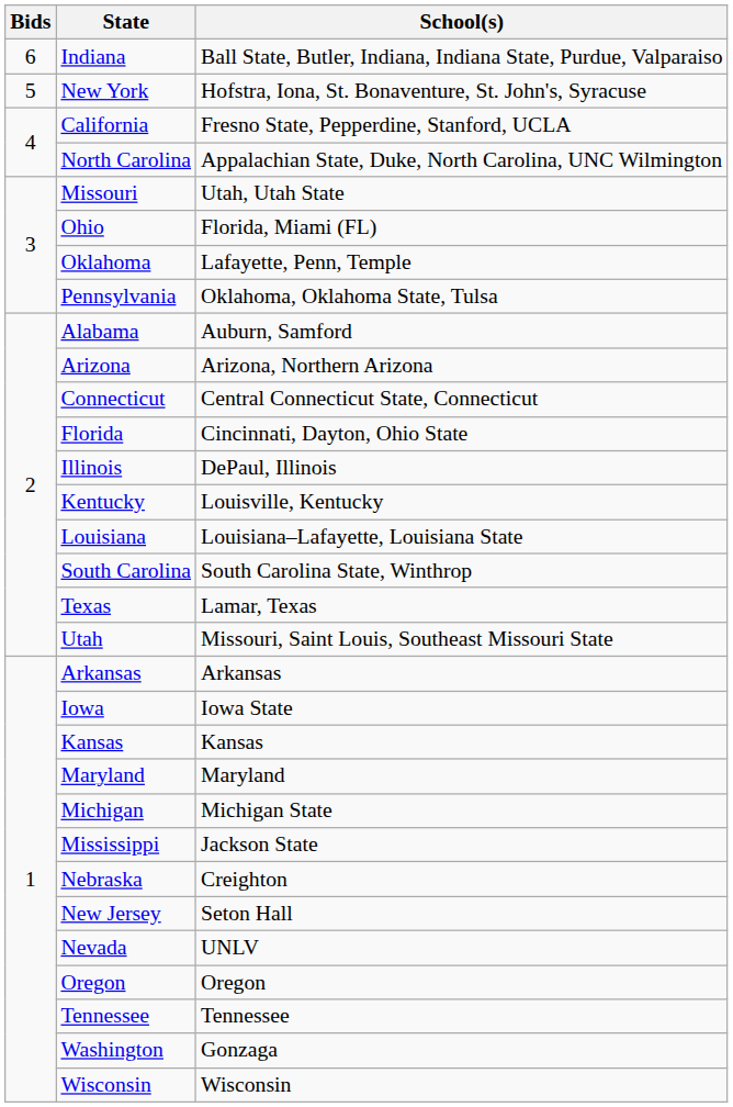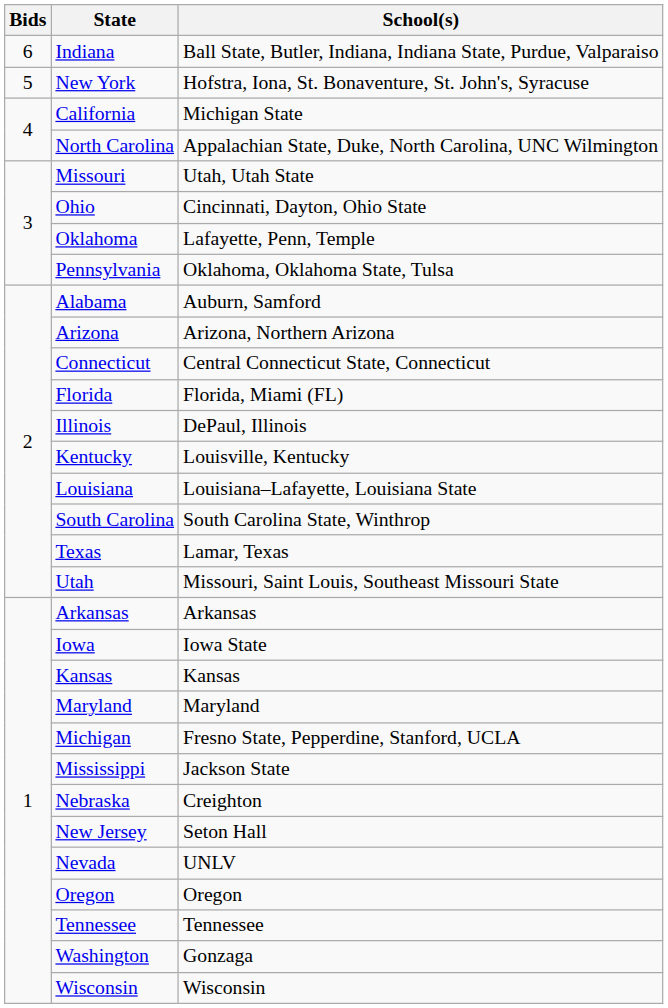 <table class="wikitable sortable">
 <tr>
 <th>Bids</th>
 <th>State</th>
 <th>School(s)</th>
 </tr>
 <tr>
 <td align="center" rowspan="1">6</td>
 <td><a href='#'>Indiana</a></td>
 <td>Ball State, Butler, Indiana, Indiana State, Purdue, Valparaiso</td>
 </tr>
 <tr>
 <td align="center" rowspan="1">5</td>
 <td><a href='#'>New York</a></td>
 <td>Hofstra, Iona, St. Bonaventure, St. John's, Syracuse</td>
 </tr>
 <tr>
 <td align="center" rowspan="2">4</td>
 <td><a href='#'>California</a></td>
-<td>Fresno State, Pepperdine, Stanford, UCLA</td>
+<td>Michigan State</td>
 </tr>
 <tr>
 <td><a href='#'>North Carolina</a></td>
 <td>Appalachian State, Duke, North Carolina, UNC Wilmington</td>
 </tr>
 <tr>
 <td align="center" rowspan="4">3</td>
 <td><a href='#'>Missouri</a></td>
 <td>Utah, Utah State</td>
 </tr>
 <tr>
 <td><a href='#'>Ohio</a></td>
-<td>Florida, Miami (FL)</td>
+<td>Cincinnati, Dayton, Ohio State</td>
 </tr>
 <tr>
 <td><a href='#'>Oklahoma</a></td>
 <td>Lafayette, Penn, Temple</td>
 </tr>
 <tr>
 <td><a href='#'>Pennsylvania</a></td>
 <td>Oklahoma, Oklahoma State, Tulsa</td>
 </tr>
 <tr>
 <td rowspan="10" align="center">2</td>
 <td><a href='#'>Alabama</a></td>
 <td>Auburn, Samford</td>
 </tr>
 <tr>
 <td><a href='#'>Arizona</a></td>
 <td>Arizona, Northern Arizona</td>
 </tr>
 <tr>
 <td><a href='#'>Connecticut</a></td>
 <td>Central Connecticut State, Connecticut</td>
 </tr>
 <tr>
 <td><a href='#'>Florida</a></td>
-<td>Cincinnati, Dayton, Ohio State</td>
+<td>Florida, Miami (FL)</td>
 </tr>
 <tr>
 <td><a href='#'>Illinois</a></td>
 <td>DePaul, Illinois</td>
 </tr>
 <tr>
 <td><a href='#'>Kentucky</a></td>
 <td>Louisville, Kentucky</td>
 </tr>
 <tr>
 <td><a href='#'>Louisiana</a></td>
 <td>Louisiana–Lafayette, Louisiana State</td>
 </tr>
 <tr>
 <td><a href='#'>South Carolina</a></td>
 <td>South Carolina State, Winthrop</td>
 </tr>
 <tr>
 <td><a href='#'>Texas</a></td>
 <td>Lamar, Texas</td>
 </tr>
 <tr>
 <td><a href='#'>Utah</a></td>
 <td>Missouri, Saint Louis, Southeast Missouri State</td>
 </tr>
 <tr>
 <td align="center" rowspan="20">1</td>
 <td><a href='#'>Arkansas</a></td>
 <td>Arkansas</td>
 </tr>
 <tr>
 <td><a href='#'>Iowa</a></td>
 <td>Iowa State</td>
 </tr>
 <tr>
 <td><a href='#'>Kansas</a></td>
 <td>Kansas</td>
 </tr>
 <tr>
 <td><a href='#'>Maryland</a></td>
 <td>Maryland</td>
 </tr>
 <tr>
 <td><a href='#'>Michigan</a></td>
-<td>Michigan State</td>
+<td>Fresno State, Pepperdine, Stanford, UCLA</td>
 </tr>
 <tr>
 <td><a href='#'>Mississippi</a></td>
 <td>Jackson State</td>
 </tr>
 <tr>
 <td><a href='#'>Nebraska</a></td>
 <td>Creighton</td>
 </tr>
 <tr>
 <td><a href='#'>New Jersey</a></td>
 <td>Seton Hall</td>
 </tr>
 <tr>
 <td><a href='#'>Nevada</a></td>
 <td>UNLV</td>
 </tr>
 <tr>
 <td><a href='#'>Oregon</a></td>
 <td>Oregon</td>
 </tr>
 <tr>
 <td><a href='#'>Tennessee</a></td>
 <td>Tennessee</td>
 </tr>
 <tr>
 <td><a href='#'>Washington</a></td>
 <td>Gonzaga</td>
 </tr>
 <tr>
 <td><a href='#'>Wisconsin</a></td>
 <td>Wisconsin</td>
 </tr>
 </table>
